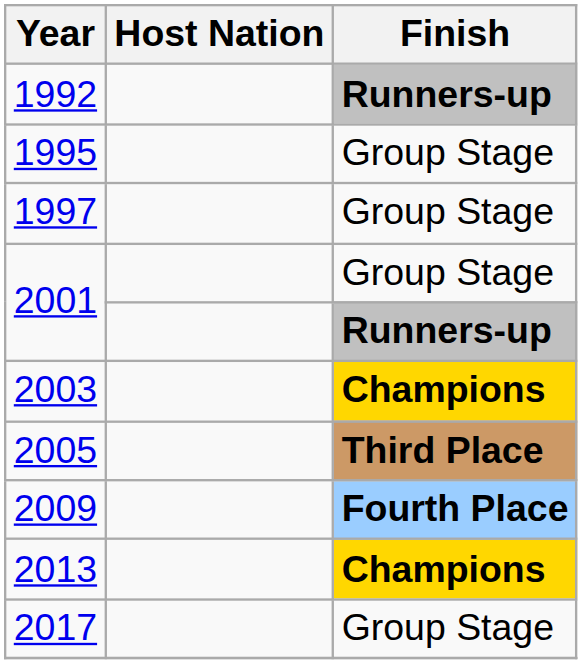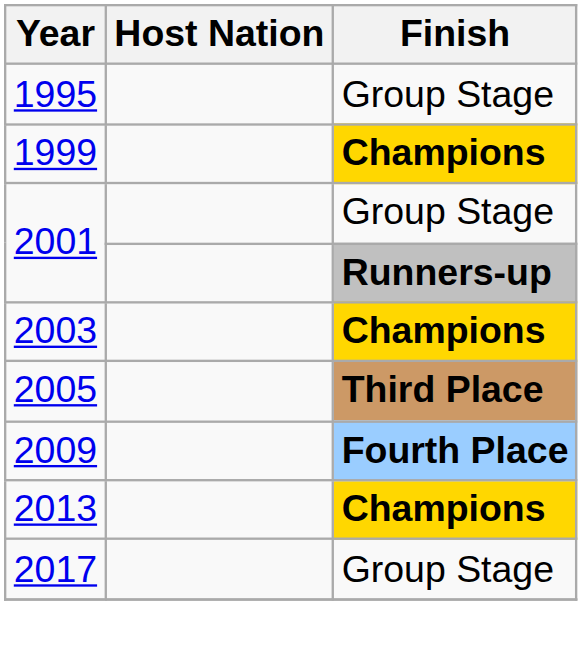 <table class="wikitable">
 <tr>
 <th>Year</th>
 <th>Host Nation</th>
 <th>Finish</th>
 </tr>
 <tr>
-<td><a href='#'>1992</a></td>
-<td></td>
-<td bgcolor=Silver><strong>Runners-up</strong></td>
-</tr>
-<tr>
 <td><a href='#'>1995</a></td>
 <td></td>
 <td>Group Stage</td>
 </tr>
 <tr>
-<td><a href='#'>1997</a></td>
+<td><a href='#'>1999</a></td>
 <td></td>
-<td>Group Stage</td>
+<td bgcolor=Gold><strong>Champions</strong></td>
 </tr>
 <tr>
 <td rowspan=2><a href='#'>2001</a></td>
 <td></td>
 <td>Group Stage</td>
 </tr>
 <tr>
 <td></td>
 <td bgcolor=Silver><strong>Runners-up</strong></td>
 </tr>
 <tr>
 <td><a href='#'>2003</a></td>
 <td></td>
 <td bgcolor=Gold><strong>Champions</strong></td>
 </tr>
 <tr>
 <td><a href='#'>2005</a></td>
 <td></td>
 <td bgcolor=#cc9966><strong>Third Place</strong></td>
 </tr>
 <tr>
 <td><a href='#'>2009</a></td>
 <td></td>
 <td bgcolor=#9acdff><strong>Fourth Place</strong></td>
 </tr>
 <tr>
 <td><a href='#'>2013</a></td>
 <td></td>
 <td bgcolor=Gold><strong>Champions</strong></td>
 </tr>
 <tr>
 <td><a href='#'>2017</a></td>
 <td></td>
 <td>Group Stage</td>
 </tr>
 <tr>
 </tr>
 </table>
